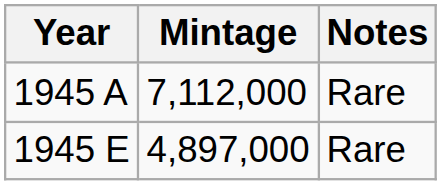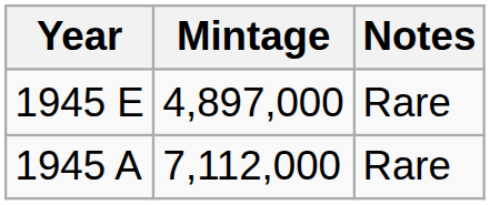 <table class="wikitable">
 <tr>
 <th scope="col">Year</th>
 <th scope="col">Mintage</th>
 <th scope="col">Notes</th>
 </tr>
 <tr>
+<td>1945 E</td>
+<td>4,897,000</td>
+<td>Rare</td>
+</tr>
+<tr>
 <td>1945 A</td>
 <td>7,112,000</td>
 <td>Rare</td>
 </tr>
-<tr>
-<td>1945 E</td>
-<td>4,897,000</td>
-<td>Rare</td>
-</tr>
 </table>
